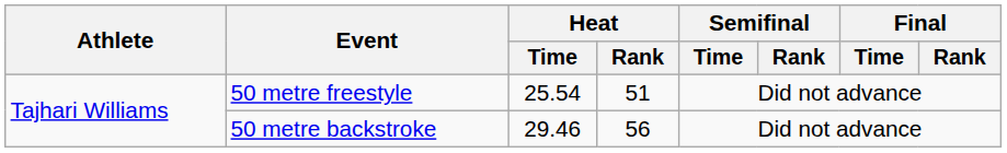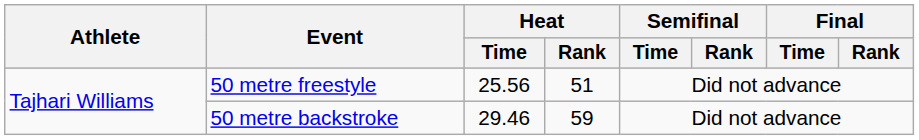 <table class="wikitable" style="text-align:center; font-size:90%; width:50%;">
 <tr>
 <th rowspan="2">Athlete</th>
 <th rowspan="2">Event</th>
 <th colspan="2">Heat</th>
 <th colspan="2">Semifinal</th>
 <th colspan="2">Final</th>
 </tr>
 <tr style="font-size:95%">
 <th>Time</th>
 <th>Rank</th>
 <th>Time</th>
 <th>Rank</th>
 <th>Time</th>
 <th>Rank</th>
 </tr>
 <tr>
 <td align=left rowspan=2><a href='#'>Tajhari Williams</a></td>
 <td align=left><a href='#'>50 metre freestyle</a></td>
-<td>25.54</td>
+<td>25.56</td>
 <td>51</td>
 <td colspan=4>Did not advance</td>
 </tr>
 <tr>
 <td align=left><a href='#'>50 metre backstroke</a></td>
 <td>29.46</td>
-<td>56</td>
+<td>59</td>
 <td colspan=4>Did not advance</td>
 </tr>
 </table>
